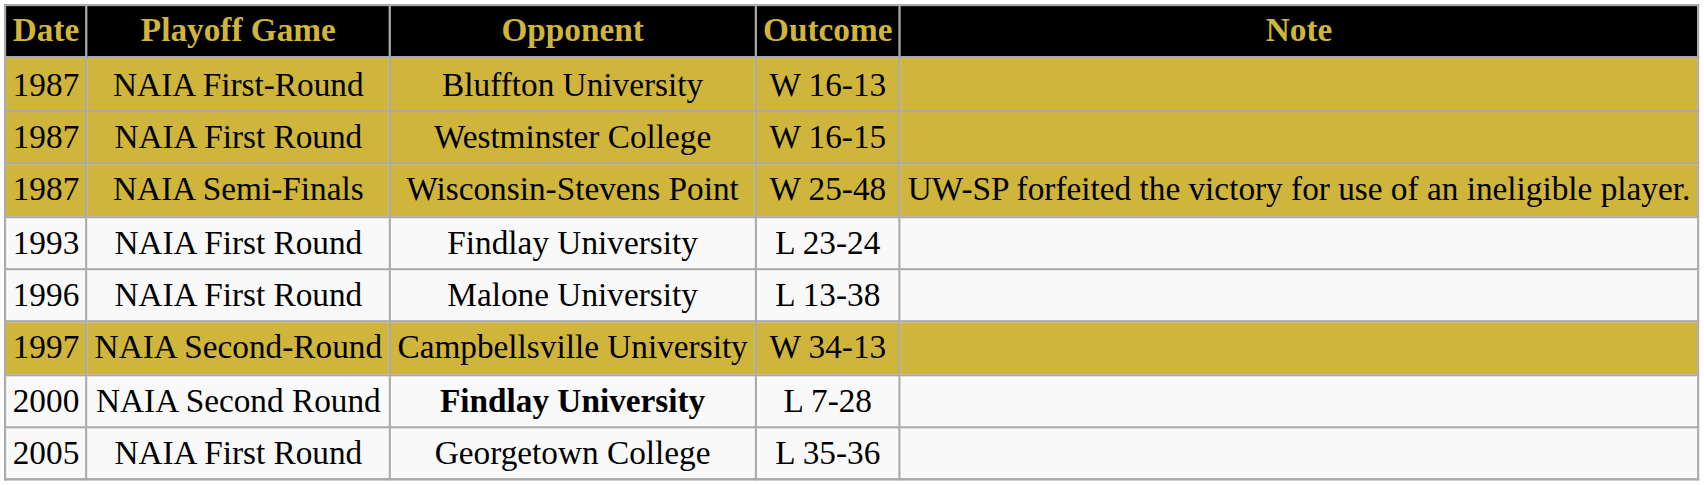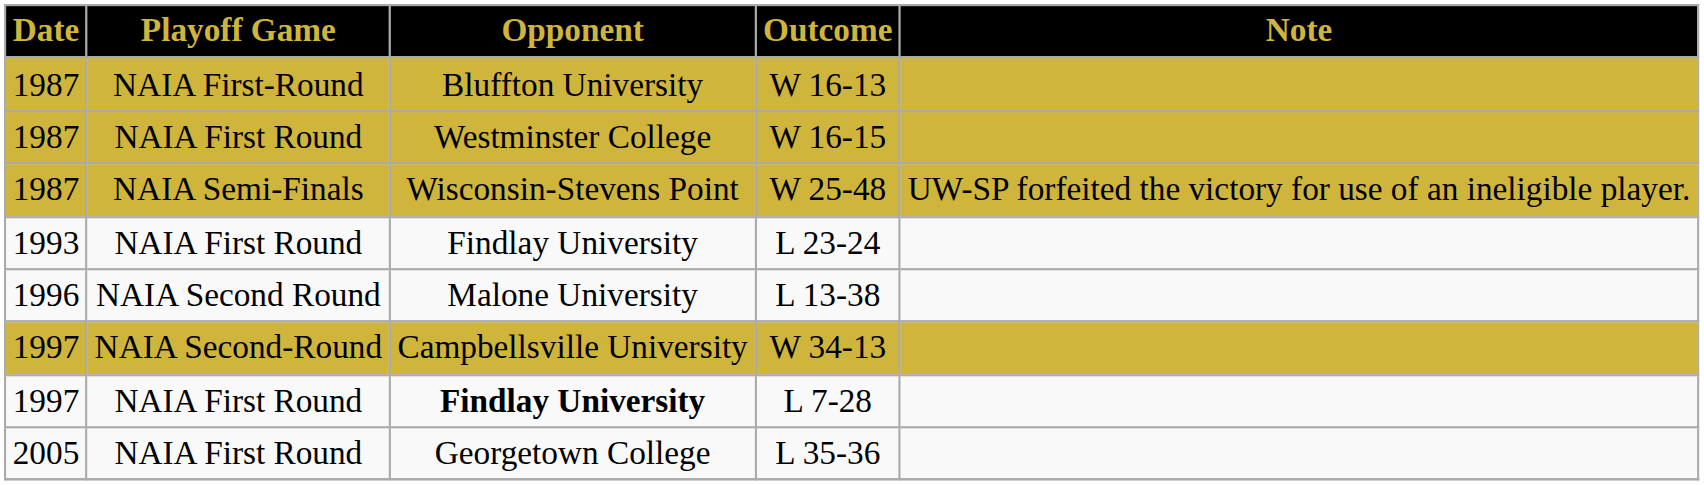 <table class="wikitable">
 <tr>
 <th style="background: #000000; color: #CFB53B;">Date</th>
 <th style="background: #000000; color: #CFB53B;">Playoff Game</th>
 <th style="background: #000000; color: #CFB53B;">Opponent</th>
 <th style="background: #000000; color: #CFB53B;">Outcome</th>
 <th style="background: #000000; color: #CFB53B;">Note</th>
 </tr>
 <tr align="center">
 <td bgcolor="#CFB53B">1987</td>
 <td bgcolor="#CFB53B">NAIA First-Round</td>
 <td bgcolor="#CFB53B">Bluffton University</td>
 <td bgcolor="#CFB53B">W 16-13</td>
 <td bgcolor="#CFB53B"></td>
 </tr>
 <tr align="center">
 <td bgcolor="#CFB53B">1987</td>
 <td bgcolor="#CFB53B">NAIA First Round</td>
 <td bgcolor="#CFB53B">Westminster College</td>
 <td bgcolor="#CFB53B">W 16-15</td>
 <td bgcolor="#CFB53B"></td>
 </tr>
 <tr align="center">
 <td bgcolor="#CFB53B">1987</td>
 <td bgcolor="#CFB53B">NAIA Semi-Finals</td>
 <td bgcolor="#CFB53B">Wisconsin-Stevens Point</td>
 <td bgcolor="#CFB53B">W 25-48</td>
 <td bgcolor="#CFB53B">UW-SP forfeited the victory for use of an ineligible player.</td>
 </tr>
 <tr align="center">
 <td>1993</td>
 <td>NAIA First Round</td>
 <td>Findlay University</td>
 <td>L 23-24</td>
 <td></td>
 </tr>
 <tr align="center">
 <td>1996</td>
-<td>NAIA First Round</td>
+<td>NAIA Second Round</td>
 <td>Malone University</td>
 <td>L 13-38</td>
 <td></td>
 </tr>
 <tr align="center">
 <td bgcolor="#CFB53B">1997</td>
 <td bgcolor="#CFB53B">NAIA Second-Round</td>
 <td bgcolor="#CFB53B">Campbellsville University</td>
 <td bgcolor="#CFB53B">W 34-13</td>
 <td bgcolor="#CFB53B"></td>
 </tr>
 <tr align="center">
-<td>2000</td>
-<td>NAIA Second Round</td>
+<td>1997</td>
+<td>NAIA First Round</td>
 <td><strong>Findlay University</strong></td>
 <td>L 7-28</td>
 <td></td>
 </tr>
 <tr align="center">
 <td>2005</td>
 <td>NAIA First Round</td>
 <td>Georgetown College</td>
 <td>L 35-36</td>
 <td></td>
 </tr>
 <tr>
 </tr>
 </table>
